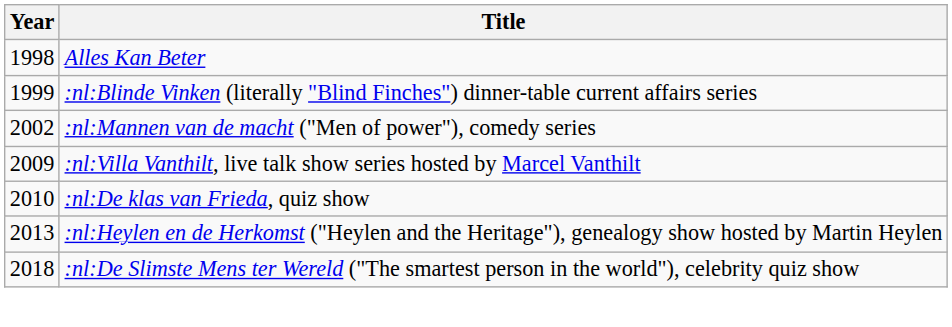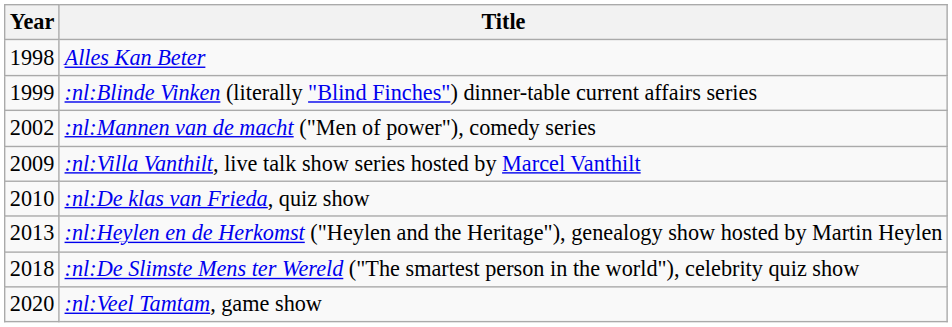 <table class="wikitable">
 <tr>
 <th>Year</th>
 <th>Title</th>
 </tr>
 <tr>
 <td>1998</td>
 <td><em><a href='#'>Alles Kan Beter</a></em></td>
 </tr>
 <tr>
 <td>1999</td>
 <td><em><a href='#'>:nl:Blinde Vinken</a></em> (literally <a href='#'>"Blind Finches"</a>) dinner-table current affairs series</td>
 </tr>
 <tr>
 <td>2002</td>
 <td><em><a href='#'>:nl:Mannen van de macht</a></em> ("Men of power"), comedy series</td>
 </tr>
 <tr>
 <td>2009</td>
 <td><em><a href='#'>:nl:Villa Vanthilt</a></em>, live talk show series hosted by <a href='#'>Marcel Vanthilt</a></td>
 </tr>
 <tr>
 <td>2010</td>
 <td><em><a href='#'>:nl:De klas van Frieda</a></em>, quiz show</td>
 </tr>
 <tr>
 <td>2013</td>
 <td><em><a href='#'>:nl:Heylen en de Herkomst</a></em> ("Heylen and the Heritage"), genealogy show hosted by Martin Heylen</td>
 </tr>
 <tr>
 <td>2018</td>
 <td><em><a href='#'>:nl:De Slimste Mens ter Wereld</a></em> ("The smartest person in the world"), celebrity quiz show</td>
 </tr>
+<tr>
+<td>2020</td>
+<td><em><a href='#'>:nl:Veel Tamtam</a></em>, game show</td>
+</tr>
 </table>
